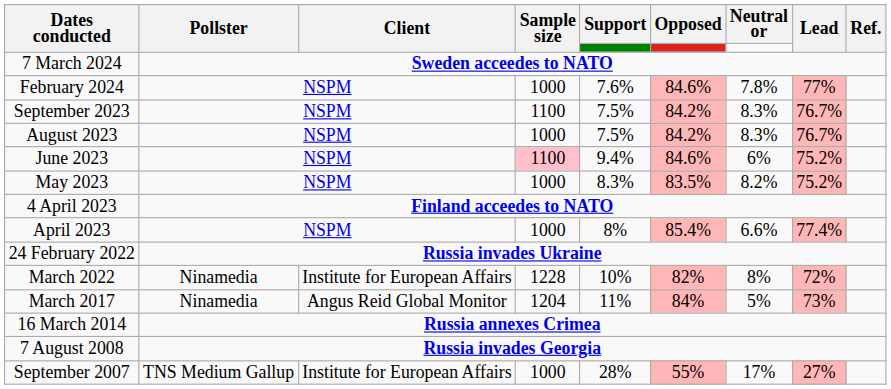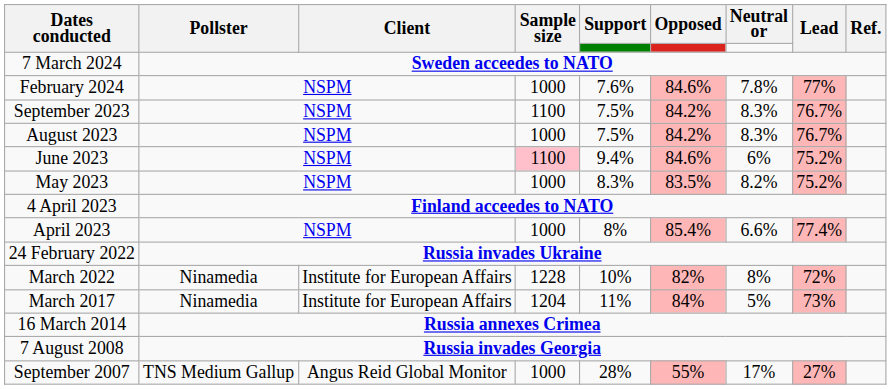 <table class="wikitable sortable tpl-blanktable mw-collapsible" style="text-align:center;line-height:14px;">
 <tr>
 <th scope="col" rowspan="2">Dates<br>conducted</th>
 <th scope="col" rowspan="2">Pollster</th>
 <th scope="col" rowspan="2">Client</th>
 <th scope="col" rowspan="2" class="unsortable">Sample<br>size</th>
 <th scope="col">Support</th>
 <th scope="col">Opposed</th>
 <th scope="col" data-sort-type="number">Neutral<br>or </th>
 <th scope="col" rowspan="2" data-sort-type="number">Lead</th>
 <th scope="col" rowspan="2">Ref.</th>
 </tr>
 <tr>
 <th scope="col" data-sort-type="number" style="background:green;"></th>
 <th scope="col" data-sort-type="number" style="background:#dc241f;"></th>
 </tr>
 <tr>
 <td>7 March 2024</td>
 <td colspan="8"><strong><a href='#'>Sweden acceedes to NATO</a></strong></td>
 </tr>
 <tr>
 <td>February 2024</td>
 <td colspan="2"><a href='#'>NSPM</a></td>
 <td>1000</td>
 <td>7.6%</td>
 <td style="background:#ffb6b6;">84.6%</td>
 <td>7.8%</td>
 <td style="background:#ffb6b6;" data-sort-value="-77%">77%</td>
 <td></td>
 </tr>
 <tr>
 <td>September 2023</td>
 <td colspan="2"><a href='#'>NSPM</a></td>
 <td>1100</td>
 <td>7.5%</td>
 <td style="background:#ffb6b6;">84.2%</td>
 <td>8.3%</td>
 <td style="background:#ffb6b6;" data-sort-value="-76.%">76.7%</td>
 <td></td>
 </tr>
 <tr>
 <td>August 2023</td>
 <td colspan="2"><a href='#'>NSPM</a></td>
 <td>1000</td>
 <td>7.5%</td>
 <td style="background:#ffb6b6;">84.2%</td>
 <td>8.3%</td>
 <td style="background:#ffb6b6;" data-sort-value="-76.7%">76.7%</td>
 <td></td>
 </tr>
 <tr>
 <td>June 2023</td>
 <td colspan="2"><a href='#'>NSPM</a></td>
 <td style="background: pink;">1100</td>
 <td>9.4%</td>
 <td style="background:#ffb6b6;">84.6%</td>
 <td>6%</td>
 <td style="background:#ffb6b6;" data-sort-value="-75.2%">75.2%</td>
 <td></td>
 </tr>
 <tr>
 <td>May 2023</td>
 <td colspan="2"><a href='#'>NSPM</a></td>
 <td>1000</td>
 <td>8.3%</td>
 <td style="background:#ffb6b6;">83.5%</td>
 <td>8.2%</td>
 <td style="background:#ffb6b6;" data-sort-value="-75.2%">75.2%</td>
 <td></td>
 </tr>
 <tr>
 <td>4 April 2023</td>
 <td colspan="8"><strong><a href='#'>Finland acceedes to NATO</a></strong></td>
 </tr>
 <tr>
 <td>April 2023</td>
 <td colspan="2"><a href='#'>NSPM</a></td>
 <td>1000</td>
 <td>8%</td>
 <td style="background:#ffb6b6;">85.4%</td>
 <td>6.6%</td>
 <td style="background:#ffb6b6;" data-sort-value="-77.4%">77.4%</td>
 <td></td>
 </tr>
 <tr>
 <td scope="row">24 February 2022</td>
 <td colspan="8"><strong><a href='#'>Russia invades Ukraine</a></strong></td>
 </tr>
 <tr>
 <td>March 2022</td>
 <td>Ninamedia</td>
 <td>Institute for European Affairs</td>
 <td>1228</td>
 <td>10%</td>
 <td style="background:#ffb6b6;">82%</td>
 <td>8%</td>
 <td style="background:#ffb6b6;" data-sort-value="-72%">72%</td>
 <td></td>
 </tr>
 <tr>
 <td>March 2017</td>
 <td>Ninamedia</td>
-<td>Angus Reid Global Monitor</td>
+<td>Institute for European Affairs</td>
 <td>1204</td>
 <td>11%</td>
 <td style="background:#ffb6b6;">84%</td>
 <td>5%</td>
 <td style="background:#ffb6b6;" data-sort-value="-73%">73%</td>
 <td></td>
 </tr>
 <tr>
 <td>16 March 2014</td>
 <td colspan="8"><strong><a href='#'>Russia annexes Crimea</a></strong></td>
 </tr>
 <tr>
 <td scope="row">7 August 2008</td>
 <td colspan="8"><strong><a href='#'>Russia invades Georgia</a></strong></td>
 </tr>
 <tr>
 <td>September 2007</td>
 <td>TNS Medium Gallup</td>
-<td>Institute for European Affairs</td>
+<td>Angus Reid Global Monitor</td>
 <td>1000</td>
 <td>28%</td>
 <td style="background:#ffb6b6;">55%</td>
 <td>17%</td>
 <td style="background:#ffb6b6;" data-sort-value="-27%">27%</td>
 <td></td>
 </tr>
 </table>
